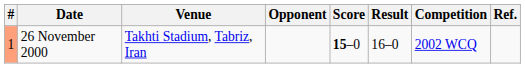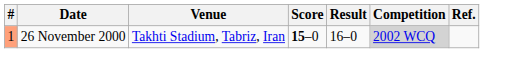 <table class="wikitable">
 <tr>
 <th>#</th>
 <th>Date</th>
 <th>Venue</th>
-<th>Opponent</th>
 <th>Score</th>
 <th>Result</th>
 <th>Competition</th>
 <th>Ref.</th>
 </tr>
 <tr>
 <td style="background: lightsalmon;">1</td>
 <td>26 November 2000</td>
 <td><a href='#'>Takhti Stadium</a>, <a href='#'>Tabriz</a>, <a href='#'>Iran</a></td>
-<td></td>
 <td><strong>15</strong>–0</td>
 <td>16–0</td>
-<td><a href='#'>2002 WCQ</a></td>
+<td style="background: lightgrey;"><a href='#'>2002 WCQ</a></td>
 <td></td>
 </tr>
 </table>
